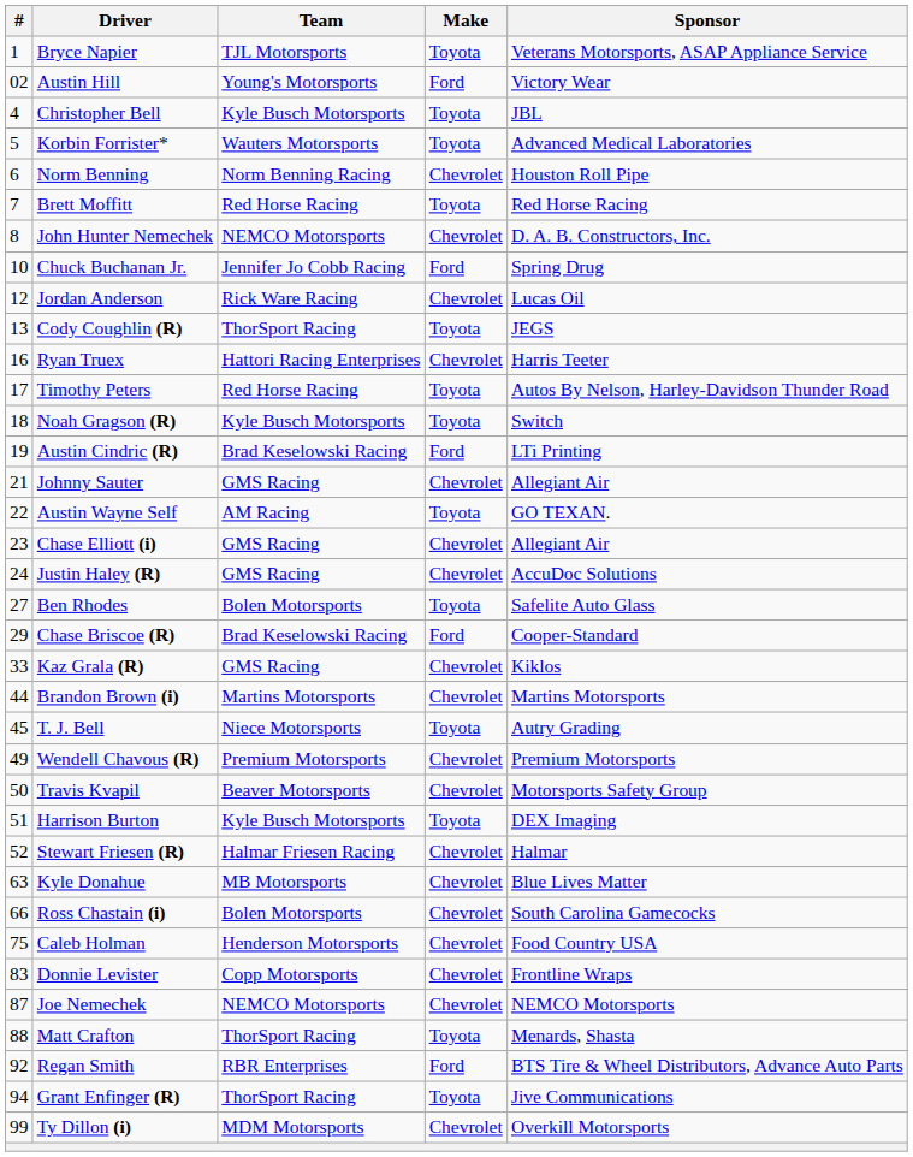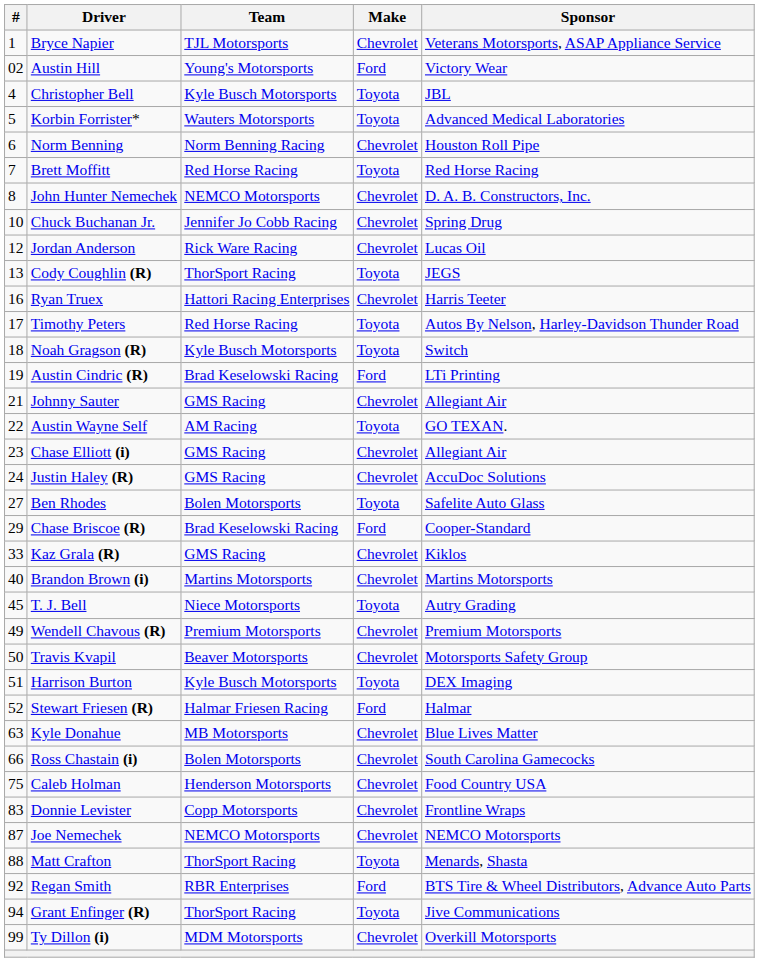 <table class="wikitable" style="font-size: 95%;">
 <tr>
 <th>#</th>
 <th>Driver</th>
 <th>Team</th>
 <th>Make</th>
 <th>Sponsor</th>
 </tr>
 <tr>
 <td>1</td>
 <td><a href='#'>Bryce Napier</a></td>
 <td><a href='#'>TJL Motorsports</a></td>
-<td><a href='#'>Toyota</a></td>
+<td><a href='#'>Chevrolet</a></td>
 <td><a href='#'>Veterans Motorsports</a>, <a href='#'>ASAP Appliance Service</a></td>
 </tr>
 <tr>
 <td>02</td>
 <td><a href='#'>Austin Hill</a></td>
 <td><a href='#'>Young's Motorsports</a></td>
 <td><a href='#'>Ford</a></td>
 <td><a href='#'>Victory Wear</a></td>
 </tr>
 <tr>
 <td>4</td>
 <td><a href='#'>Christopher Bell</a></td>
 <td><a href='#'>Kyle Busch Motorsports</a></td>
 <td><a href='#'>Toyota</a></td>
 <td><a href='#'>JBL</a></td>
 </tr>
 <tr>
 <td>5</td>
 <td><a href='#'>Korbin Forrister</a>*</td>
 <td><a href='#'>Wauters Motorsports</a></td>
 <td><a href='#'>Toyota</a></td>
 <td><a href='#'>Advanced Medical Laboratories</a></td>
 </tr>
 <tr>
 <td>6</td>
 <td><a href='#'>Norm Benning</a></td>
 <td><a href='#'>Norm Benning Racing</a></td>
 <td><a href='#'>Chevrolet</a></td>
 <td><a href='#'>Houston Roll Pipe</a></td>
 </tr>
 <tr>
 <td>7</td>
 <td><a href='#'>Brett Moffitt</a></td>
 <td><a href='#'>Red Horse Racing</a></td>
 <td><a href='#'>Toyota</a></td>
 <td><a href='#'>Red Horse Racing</a></td>
 </tr>
 <tr>
 <td>8</td>
 <td><a href='#'>John Hunter Nemechek</a></td>
 <td><a href='#'>NEMCO Motorsports</a></td>
 <td><a href='#'>Chevrolet</a></td>
 <td><a href='#'>D. A. B. Constructors, Inc.</a></td>
 </tr>
 <tr>
 <td>10</td>
 <td><a href='#'>Chuck Buchanan Jr.</a></td>
 <td><a href='#'>Jennifer Jo Cobb Racing</a></td>
-<td><a href='#'>Ford</a></td>
+<td><a href='#'>Chevrolet</a></td>
 <td><a href='#'>Spring Drug</a></td>
 </tr>
 <tr>
 <td>12</td>
 <td><a href='#'>Jordan Anderson</a></td>
 <td><a href='#'>Rick Ware Racing</a></td>
 <td><a href='#'>Chevrolet</a></td>
 <td><a href='#'>Lucas Oil</a></td>
 </tr>
 <tr>
 <td>13</td>
 <td><a href='#'>Cody Coughlin</a> <strong>(R)</strong></td>
 <td><a href='#'>ThorSport Racing</a></td>
 <td><a href='#'>Toyota</a></td>
 <td><a href='#'>JEGS</a></td>
 </tr>
 <tr>
 <td>16</td>
 <td><a href='#'>Ryan Truex</a></td>
 <td><a href='#'>Hattori Racing Enterprises</a></td>
 <td><a href='#'>Chevrolet</a></td>
 <td><a href='#'>Harris Teeter</a></td>
 </tr>
 <tr>
 <td>17</td>
 <td><a href='#'>Timothy Peters</a></td>
 <td><a href='#'>Red Horse Racing</a></td>
 <td><a href='#'>Toyota</a></td>
 <td><a href='#'>Autos By Nelson</a>, <a href='#'>Harley-Davidson Thunder Road</a></td>
 </tr>
 <tr>
 <td>18</td>
 <td><a href='#'>Noah Gragson</a> <strong>(R)</strong></td>
 <td><a href='#'>Kyle Busch Motorsports</a></td>
 <td><a href='#'>Toyota</a></td>
 <td><a href='#'>Switch</a></td>
 </tr>
 <tr>
 <td>19</td>
 <td><a href='#'>Austin Cindric</a> <strong>(R)</strong></td>
 <td><a href='#'>Brad Keselowski Racing</a></td>
 <td><a href='#'>Ford</a></td>
 <td><a href='#'>LTi Printing</a></td>
 </tr>
 <tr>
 <td>21</td>
 <td><a href='#'>Johnny Sauter</a></td>
 <td><a href='#'>GMS Racing</a></td>
 <td><a href='#'>Chevrolet</a></td>
 <td><a href='#'>Allegiant Air</a></td>
 </tr>
 <tr>
 <td>22</td>
 <td><a href='#'>Austin Wayne Self</a></td>
 <td><a href='#'>AM Racing</a></td>
 <td><a href='#'>Toyota</a></td>
 <td><a href='#'>GO TEXAN</a>.</td>
 </tr>
 <tr>
 <td>23</td>
 <td><a href='#'>Chase Elliott</a> <strong>(i)</strong></td>
 <td><a href='#'>GMS Racing</a></td>
 <td><a href='#'>Chevrolet</a></td>
 <td><a href='#'>Allegiant Air</a></td>
 </tr>
 <tr>
 <td>24</td>
 <td><a href='#'>Justin Haley</a> <strong>(R)</strong></td>
 <td><a href='#'>GMS Racing</a></td>
 <td><a href='#'>Chevrolet</a></td>
 <td><a href='#'>AccuDoc Solutions</a></td>
 </tr>
 <tr>
 <td>27</td>
 <td><a href='#'>Ben Rhodes</a></td>
 <td><a href='#'>Bolen Motorsports</a></td>
 <td><a href='#'>Toyota</a></td>
 <td><a href='#'>Safelite Auto Glass</a></td>
 </tr>
 <tr>
 <td>29</td>
 <td><a href='#'>Chase Briscoe</a> <strong>(R)</strong></td>
 <td><a href='#'>Brad Keselowski Racing</a></td>
 <td><a href='#'>Ford</a></td>
 <td><a href='#'>Cooper-Standard</a></td>
 </tr>
 <tr>
 <td>33</td>
 <td><a href='#'>Kaz Grala</a> <strong>(R)</strong></td>
 <td><a href='#'>GMS Racing</a></td>
 <td><a href='#'>Chevrolet</a></td>
 <td><a href='#'>Kiklos</a></td>
 </tr>
 <tr>
-<td>44</td>
+<td>40</td>
 <td><a href='#'>Brandon Brown</a> <strong>(i)</strong></td>
 <td><a href='#'>Martins Motorsports</a></td>
 <td><a href='#'>Chevrolet</a></td>
 <td><a href='#'>Martins Motorsports</a></td>
 </tr>
 <tr>
 <td>45</td>
 <td><a href='#'>T. J. Bell</a></td>
 <td><a href='#'>Niece Motorsports</a></td>
 <td><a href='#'>Toyota</a></td>
 <td><a href='#'>Autry Grading</a></td>
 </tr>
 <tr>
 <td>49</td>
 <td><a href='#'>Wendell Chavous</a> <strong>(R)</strong></td>
 <td><a href='#'>Premium Motorsports</a></td>
 <td><a href='#'>Chevrolet</a></td>
 <td><a href='#'>Premium Motorsports</a></td>
 </tr>
 <tr>
 <td>50</td>
 <td><a href='#'>Travis Kvapil</a></td>
 <td><a href='#'>Beaver Motorsports</a></td>
 <td><a href='#'>Chevrolet</a></td>
 <td><a href='#'>Motorsports Safety Group</a></td>
 </tr>
 <tr>
 <td>51</td>
 <td><a href='#'>Harrison Burton</a></td>
 <td><a href='#'>Kyle Busch Motorsports</a></td>
 <td><a href='#'>Toyota</a></td>
 <td><a href='#'>DEX Imaging</a></td>
 </tr>
 <tr>
 <td>52</td>
 <td><a href='#'>Stewart Friesen</a> <strong>(R)</strong></td>
 <td><a href='#'>Halmar Friesen Racing</a></td>
-<td><a href='#'>Chevrolet</a></td>
+<td><a href='#'>Ford</a></td>
 <td><a href='#'>Halmar</a></td>
 </tr>
 <tr>
 <td>63</td>
 <td><a href='#'>Kyle Donahue</a></td>
 <td><a href='#'>MB Motorsports</a></td>
 <td><a href='#'>Chevrolet</a></td>
 <td><a href='#'>Blue Lives Matter</a></td>
 </tr>
 <tr>
 <td>66</td>
 <td><a href='#'>Ross Chastain</a> <strong>(i)</strong></td>
 <td><a href='#'>Bolen Motorsports</a></td>
 <td><a href='#'>Chevrolet</a></td>
 <td><a href='#'>South Carolina Gamecocks</a></td>
 </tr>
 <tr>
 <td>75</td>
 <td><a href='#'>Caleb Holman</a></td>
 <td><a href='#'>Henderson Motorsports</a></td>
 <td><a href='#'>Chevrolet</a></td>
 <td><a href='#'>Food Country USA</a></td>
 </tr>
 <tr>
 <td>83</td>
 <td><a href='#'>Donnie Levister</a></td>
 <td><a href='#'>Copp Motorsports</a></td>
 <td><a href='#'>Chevrolet</a></td>
 <td><a href='#'>Frontline Wraps</a></td>
 </tr>
 <tr>
 <td>87</td>
 <td><a href='#'>Joe Nemechek</a></td>
 <td><a href='#'>NEMCO Motorsports</a></td>
 <td><a href='#'>Chevrolet</a></td>
 <td><a href='#'>NEMCO Motorsports</a></td>
 </tr>
 <tr>
 <td>88</td>
 <td><a href='#'>Matt Crafton</a></td>
 <td><a href='#'>ThorSport Racing</a></td>
 <td><a href='#'>Toyota</a></td>
 <td><a href='#'>Menards</a>, <a href='#'>Shasta</a></td>
 </tr>
 <tr>
 <td>92</td>
 <td><a href='#'>Regan Smith</a></td>
 <td><a href='#'>RBR Enterprises</a></td>
 <td><a href='#'>Ford</a></td>
 <td><a href='#'>BTS Tire & Wheel Distributors</a>, <a href='#'>Advance Auto Parts</a></td>
 </tr>
 <tr>
 <td>94</td>
 <td><a href='#'>Grant Enfinger</a> <strong>(R)</strong></td>
 <td><a href='#'>ThorSport Racing</a></td>
 <td><a href='#'>Toyota</a></td>
 <td><a href='#'>Jive Communications</a></td>
 </tr>
 <tr>
 <td>99</td>
 <td><a href='#'>Ty Dillon</a> <strong>(i)</strong></td>
 <td><a href='#'>MDM Motorsports</a></td>
 <td><a href='#'>Chevrolet</a></td>
 <td><a href='#'>Overkill Motorsports</a></td>
 </tr>
 <tr>
 <th colspan="5"></th>
 </tr>
 </table>
